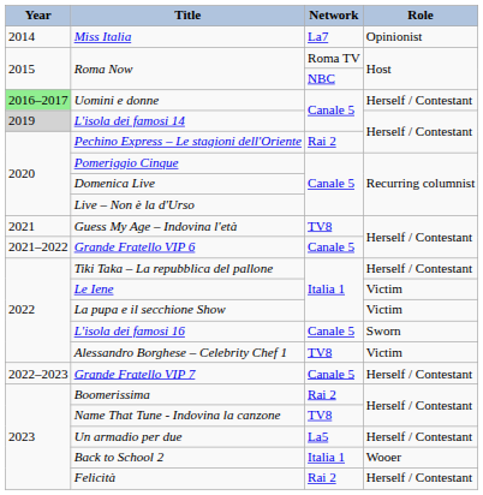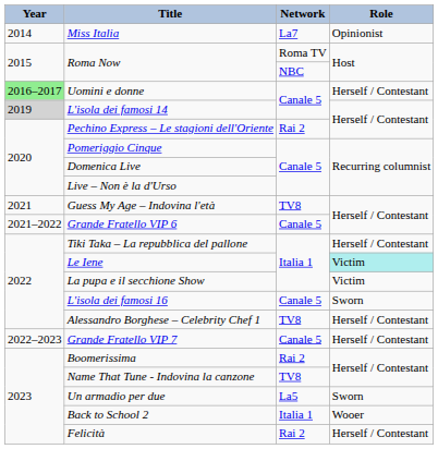 <table class="wikitable">
 <tr>
 <th style="background:#B0C4DE;">Year</th>
 <th style="background:#B0C4DE;">Title</th>
 <th style="background:#B0C4DE;">Network</th>
 <th style="background:#B0C4DE;">Role</th>
 </tr>
 <tr>
 <td>2014</td>
 <td><em><a href='#'>Miss Italia</a></em></td>
 <td><a href='#'>La7</a></td>
 <td>Opinionist</td>
 </tr>
 <tr>
 <td rowspan="2">2015</td>
 <td rowspan="2"><em>Roma Now</em></td>
 <td>Roma TV</td>
 <td rowspan="2">Host</td>
 </tr>
 <tr>
 <td><a href='#'>NBC</a></td>
 </tr>
 <tr>
 <td style="background: lightgreen;">2016–2017</td>
 <td><em>Uomini e donne</em></td>
 <td rowspan="2"><a href='#'>Canale 5</a></td>
 <td>Herself / Contestant</td>
 </tr>
 <tr>
 <td style="background: lightgrey;">2019</td>
 <td><em><a href='#'>L'isola dei famosi 14</a></em></td>
 <td rowspan="2">Herself / Contestant</td>
 </tr>
 <tr>
 <td rowspan="4">2020</td>
 <td><em><a href='#'>Pechino Express – Le stagioni dell'Oriente</a></em></td>
 <td><a href='#'>Rai 2</a></td>
 </tr>
 <tr>
 <td><em><a href='#'>Pomeriggio Cinque</a></em></td>
 <td rowspan="3"><a href='#'>Canale 5</a></td>
 <td rowspan="3">Recurring columnist</td>
 </tr>
 <tr>
 <td><em>Domenica Live</em></td>
 </tr>
 <tr>
 <td><em>Live – Non è la d'Urso</em></td>
 </tr>
 <tr>
 <td>2021</td>
 <td><em>Guess My Age – Indovina l'età</em></td>
 <td><a href='#'>TV8</a></td>
 <td rowspan="2">Herself / Contestant</td>
 </tr>
 <tr>
 <td>2021–2022</td>
 <td><em><a href='#'>Grande Fratello VIP 6</a></em></td>
 <td><a href='#'>Canale 5</a></td>
 </tr>
 <tr>
 <td rowspan="5">2022</td>
 <td><em>Tiki Taka – La repubblica del pallone</em></td>
 <td rowspan="3"><a href='#'>Italia 1</a></td>
 <td>Herself / Contestant</td>
 </tr>
 <tr>
 <td><em><a href='#'>Le Iene</a></em></td>
-<td>Victim</td>
+<td style="background: paleturquoise;">Victim</td>
 </tr>
 <tr>
 <td><em>La pupa e il secchione Show</em></td>
 <td>Victim</td>
 </tr>
 <tr>
 <td><em><a href='#'>L'isola dei famosi 16</a></em></td>
 <td><a href='#'>Canale 5</a></td>
 <td>Sworn</td>
 </tr>
 <tr>
 <td><em>Alessandro Borghese – Celebrity Chef 1</em></td>
 <td><a href='#'>TV8</a></td>
-<td>Victim</td>
+<td>Herself / Contestant</td>
 </tr>
 <tr>
 <td>2022–2023</td>
 <td><em><a href='#'>Grande Fratello VIP 7</a></em></td>
 <td><a href='#'>Canale 5</a></td>
 <td>Herself / Contestant</td>
 </tr>
 <tr>
 <td rowspan="5">2023</td>
 <td><em>Boomerissima</em></td>
 <td><a href='#'>Rai 2</a></td>
 <td rowspan="2">Herself / Contestant</td>
 </tr>
 <tr>
 <td><em>Name That Tune - Indovina la canzone</em></td>
 <td><a href='#'>TV8</a></td>
 </tr>
 <tr>
 <td><em>Un armadio per due</em></td>
 <td><a href='#'>La5</a></td>
-<td>Herself / Contestant</td>
+<td>Sworn</td>
 </tr>
 <tr>
 <td><em>Back to School 2</em></td>
 <td><a href='#'>Italia 1</a></td>
 <td>Wooer</td>
 </tr>
 <tr>
 <td><em>Felicità</em></td>
 <td><a href='#'>Rai 2</a></td>
 <td>Herself / Contestant</td>
 </tr>
 </table>
